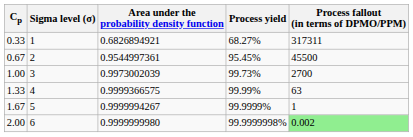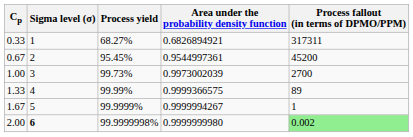 <table class="wikitable">
 <tr>
 <th>C<sub>p</sub></th>
 <th>Sigma level (σ)</th>
+<th>Process yield</th>
 <th>Area under the<br><a href='#'>probability density function</a></th>
-<th>Process yield</th>
 <th>Process fallout<br>(in terms of DPMO/PPM)</th>
 </tr>
 <tr>
 <td>0.33</td>
 <td>1</td>
+<td>68.27%</td>
 <td>0.6826894921</td>
-<td>68.27%</td>
 <td>317311</td>
 </tr>
 <tr>
 <td>0.67</td>
 <td>2</td>
+<td>95.45%</td>
 <td>0.9544997361</td>
-<td>95.45%</td>
-<td>45500</td>
+<td>45200</td>
 </tr>
 <tr>
 <td>1.00</td>
 <td>3</td>
+<td>99.73%</td>
 <td>0.9973002039</td>
-<td>99.73%</td>
 <td>2700</td>
 </tr>
 <tr>
 <td>1.33</td>
 <td>4</td>
+<td>99.99%</td>
 <td>0.9999366575</td>
-<td>99.99%</td>
-<td>63</td>
+<td>89</td>
 </tr>
 <tr>
 <td>1.67</td>
 <td>5</td>
+<td>99.9999%</td>
 <td>0.9999994267</td>
-<td>99.9999%</td>
 <td>1</td>
 </tr>
 <tr>
 <td>2.00</td>
-<td>6</td>
+<td><strong>6</strong></td>
+<td>99.9999998%</td>
 <td>0.9999999980</td>
-<td>99.9999998%</td>
 <td style="background: lightgreen;">0.002</td>
 </tr>
 </table>
